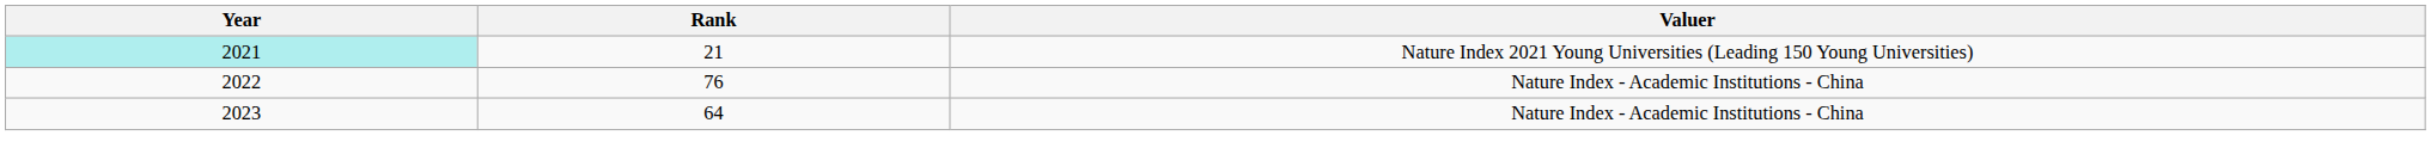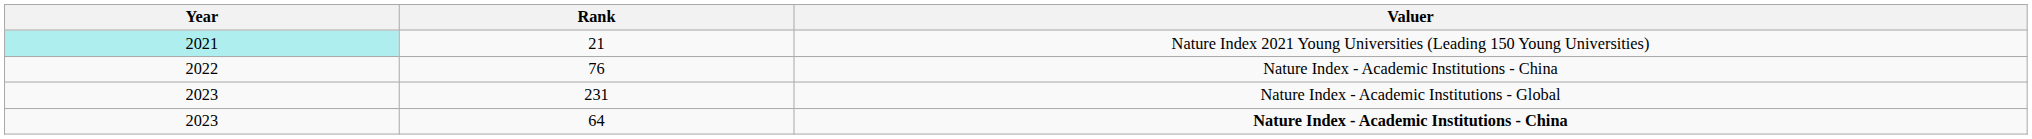 <table class="wikitable sortable" width="100%">
 <tr>
 <th width="8%">Year</th>
 <th width="8%">Rank</th>
 <th width="25%">Valuer</th>
 </tr>
 <tr>
 <td align="center" style="background: paleturquoise;">2021</td>
 <td align="center">21</td>
 <td align="center">Nature Index 2021 Young Universities (Leading 150 Young Universities)</td>
 </tr>
 <tr>
 <td align="center">2022</td>
 <td align="center">76</td>
 <td align="center">Nature Index - Academic Institutions - China</td>
 </tr>
 <tr>
 <td align="center">2023</td>
+<td align="center">231</td>
+<td align="center">Nature Index - Academic Institutions - Global</td>
+</tr>
+<tr>
+<td align="center">2023</td>
 <td align="center">64</td>
-<td align="center">Nature Index - Academic Institutions - China</td>
+<td align="center"><strong>Nature Index - Academic Institutions - China</strong></td>
 </tr>
 </table>
